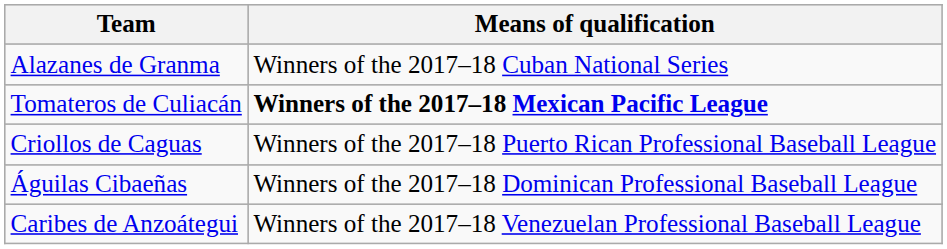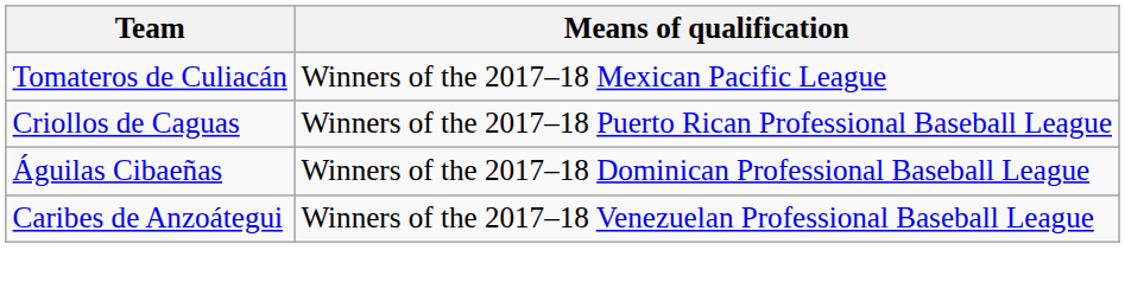 <table class="wikitable">
 <tr>
 <th>Team</th>
 <th>Means of qualification</th>
 </tr>
 <tr>
-<td> <a href='#'>Alazanes de Granma</a></td>
-<td>Winners of the 2017–18 <a href='#'>Cuban National Series</a></td>
-</tr>
-<tr>
 <td> <a href='#'>Tomateros de Culiacán</a></td>
-<td><strong>Winners of the 2017–18 <a href='#'>Mexican Pacific League</a></strong></td>
+<td>Winners of the 2017–18 <a href='#'>Mexican Pacific League</a></td>
 </tr>
 <tr>
 <td> <a href='#'>Criollos de Caguas</a></td>
 <td>Winners of the 2017–18 <a href='#'>Puerto Rican Professional Baseball League</a></td>
 </tr>
 <tr>
 <td> <a href='#'>Águilas Cibaeñas</a></td>
 <td>Winners of the 2017–18 <a href='#'>Dominican Professional Baseball League</a></td>
 </tr>
 <tr>
 <td> <a href='#'>Caribes de Anzoátegui</a></td>
 <td>Winners of the 2017–18 <a href='#'>Venezuelan Professional Baseball League</a></td>
 </tr>
 </table>
